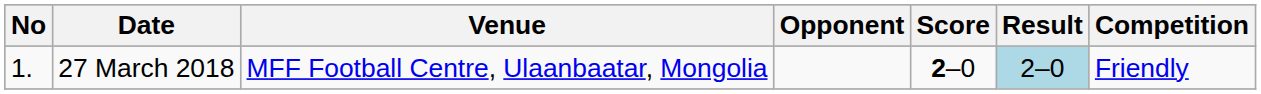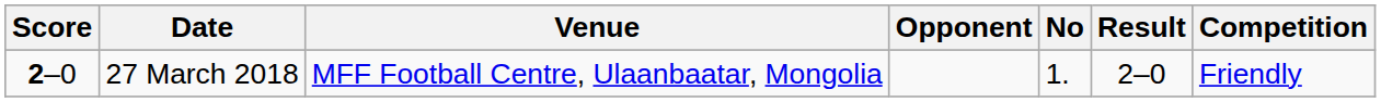 <table class="wikitable" style="font-size:100%;">
 <tr>
-<th>No</th>
+<th>Score</th>
 <th>Date</th>
 <th>Venue</th>
 <th>Opponent</th>
-<th>Score</th>
+<th>No</th>
 <th>Result</th>
 <th>Competition</th>
 </tr>
 <tr>
-<td>1.</td>
+<td align=center><strong>2</strong>–0</td>
 <td>27 March 2018</td>
 <td><a href='#'>MFF Football Centre</a>, <a href='#'>Ulaanbaatar</a>, <a href='#'>Mongolia</a></td>
 <td></td>
-<td align=center><strong>2</strong>–0</td>
-<td align=center style="background: lightblue;">2–0</td>
+<td>1.</td>
+<td align=center>2–0</td>
 <td><a href='#'>Friendly</a></td>
 </tr>
 </table>
